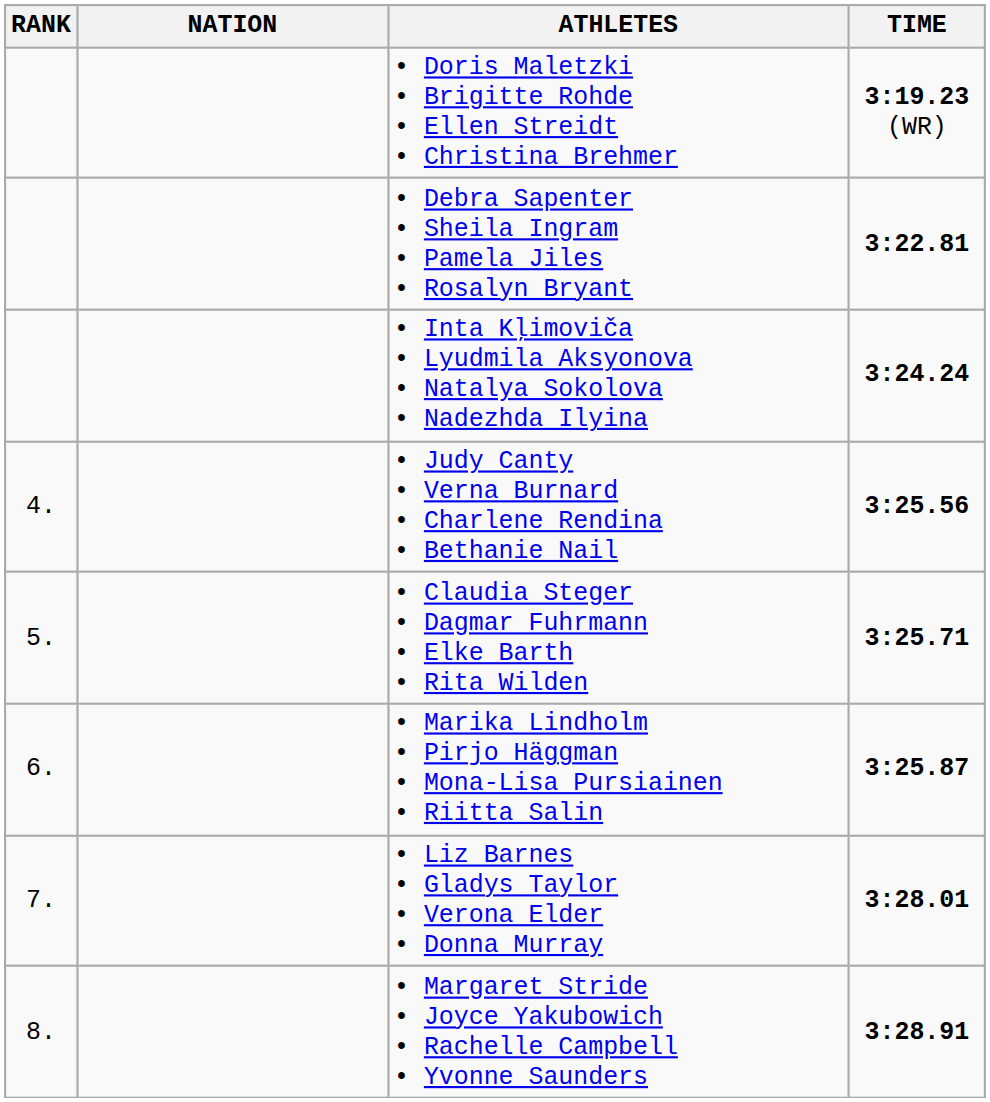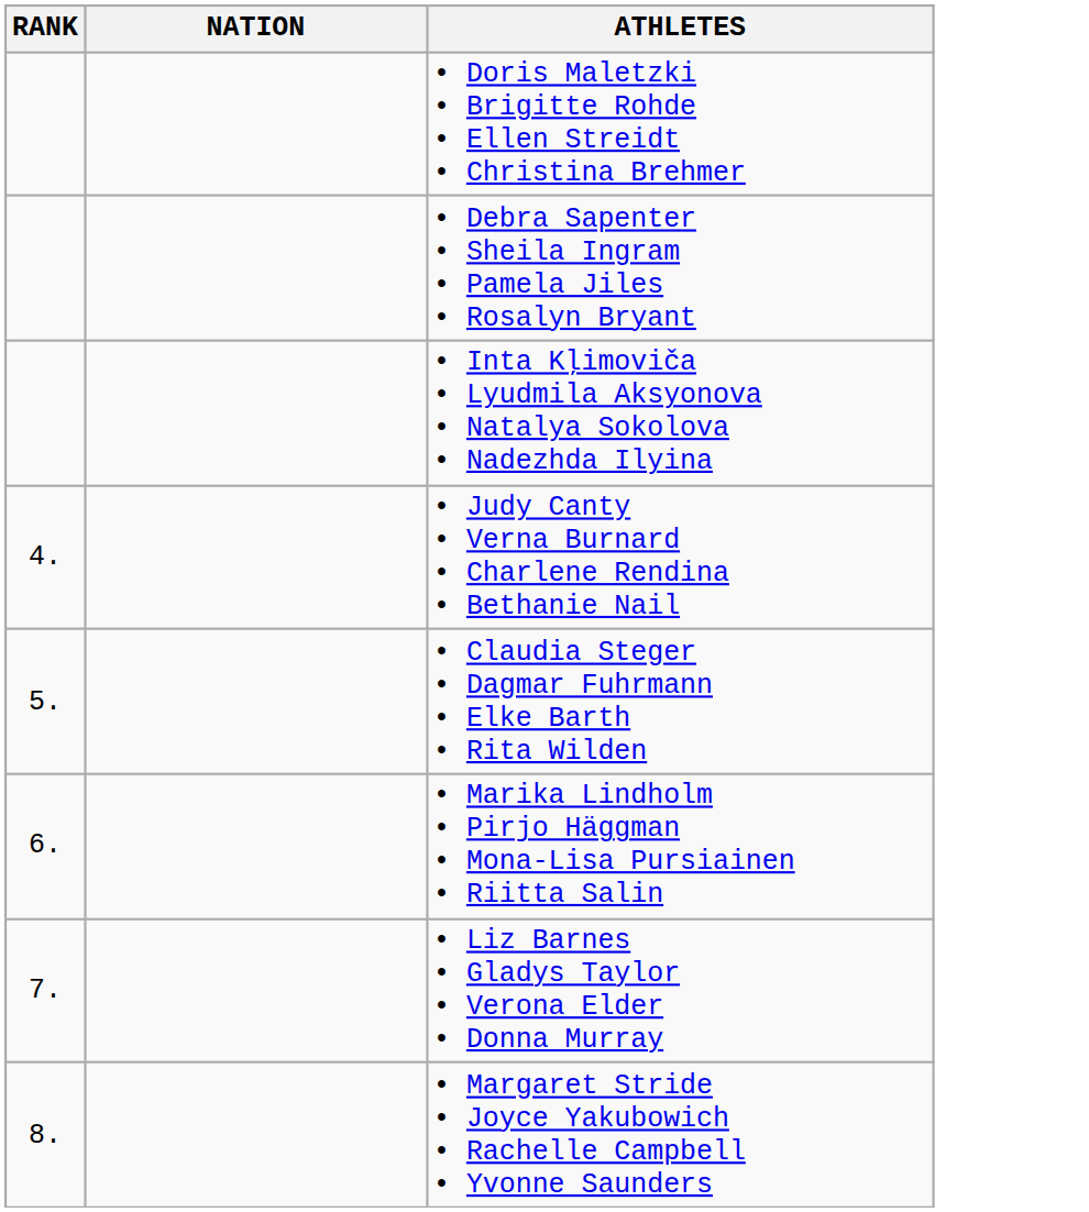 <table class="wikitable" style="border-collapse: collapse; font-size: 90%;">
 <tr>
 <th>RANK</th>
 <th style="width: 12em">NATION</th>
 <th style="width: 18em">ATHLETES</th>
-<th style="width: 5em">TIME</th>
 </tr>
 <tr>
 <td align="center"></td>
 <td align="center"></td>
 <td>• <a href='#'>Doris Maletzki</a><br>• <a href='#'>Brigitte Rohde</a><br>• <a href='#'>Ellen Streidt</a><br>• <a href='#'>Christina Brehmer</a></td>
-<td align="center"><strong>3:19.23</strong><br>(WR)</td>
 </tr>
 <tr>
 <td align="center"></td>
 <td align="center"></td>
 <td>• <a href='#'>Debra Sapenter</a><br>• <a href='#'>Sheila Ingram</a><br>• <a href='#'>Pamela Jiles</a><br>• <a href='#'>Rosalyn Bryant</a></td>
-<td align="center"><strong>3:22.81</strong></td>
 </tr>
 <tr>
 <td align="center"></td>
 <td align="center"></td>
 <td>• <a href='#'>Inta Kļimoviča</a><br>• <a href='#'>Lyudmila Aksyonova</a><br>• <a href='#'>Natalya Sokolova</a><br>• <a href='#'>Nadezhda Ilyina</a></td>
-<td align="center"><strong>3:24.24</strong></td>
 </tr>
 <tr>
 <td align="center">4.</td>
 <td align="center"></td>
 <td>• <a href='#'>Judy Canty</a><br>• <a href='#'>Verna Burnard</a><br>• <a href='#'>Charlene Rendina</a><br>• <a href='#'>Bethanie Nail</a></td>
-<td align="center"><strong>3:25.56</strong></td>
 </tr>
 <tr>
 <td align="center">5.</td>
 <td align="center"></td>
 <td>• <a href='#'>Claudia Steger</a><br>• <a href='#'>Dagmar Fuhrmann</a><br>• <a href='#'>Elke Barth</a><br>• <a href='#'>Rita Wilden</a></td>
-<td align="center"><strong>3:25.71</strong></td>
 </tr>
 <tr>
 <td align="center">6.</td>
 <td align="center"></td>
 <td>• <a href='#'>Marika Lindholm</a><br>• <a href='#'>Pirjo Häggman</a><br>• <a href='#'>Mona-Lisa Pursiainen</a><br>• <a href='#'>Riitta Salin</a></td>
-<td align="center"><strong>3:25.87</strong></td>
 </tr>
 <tr>
 <td align="center">7.</td>
 <td align="center"></td>
 <td>• <a href='#'>Liz Barnes</a><br>• <a href='#'>Gladys Taylor</a><br>• <a href='#'>Verona Elder</a><br>• <a href='#'>Donna Murray</a></td>
-<td align="center"><strong>3:28.01</strong></td>
 </tr>
 <tr>
 <td align="center">8.</td>
 <td align="center"></td>
 <td>• <a href='#'>Margaret Stride</a><br>• <a href='#'>Joyce Yakubowich</a><br>• <a href='#'>Rachelle Campbell</a><br>• <a href='#'>Yvonne Saunders</a></td>
-<td align="center"><strong>3:28.91</strong></td>
 </tr>
 </table>
